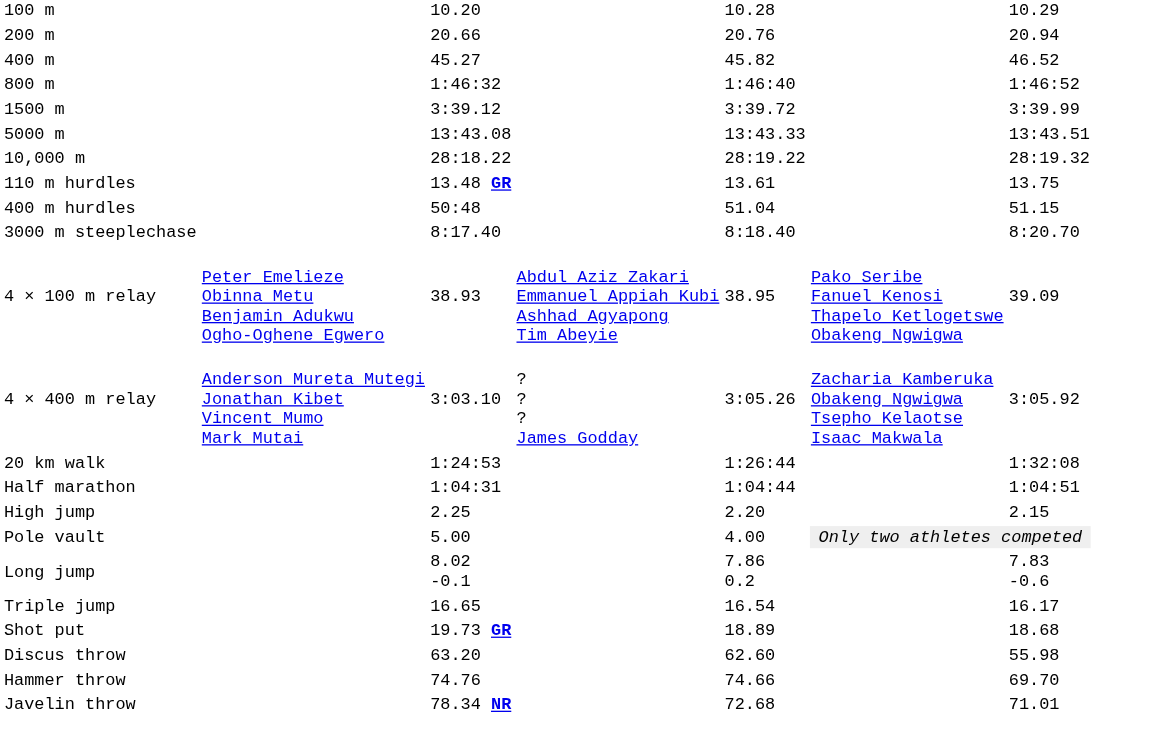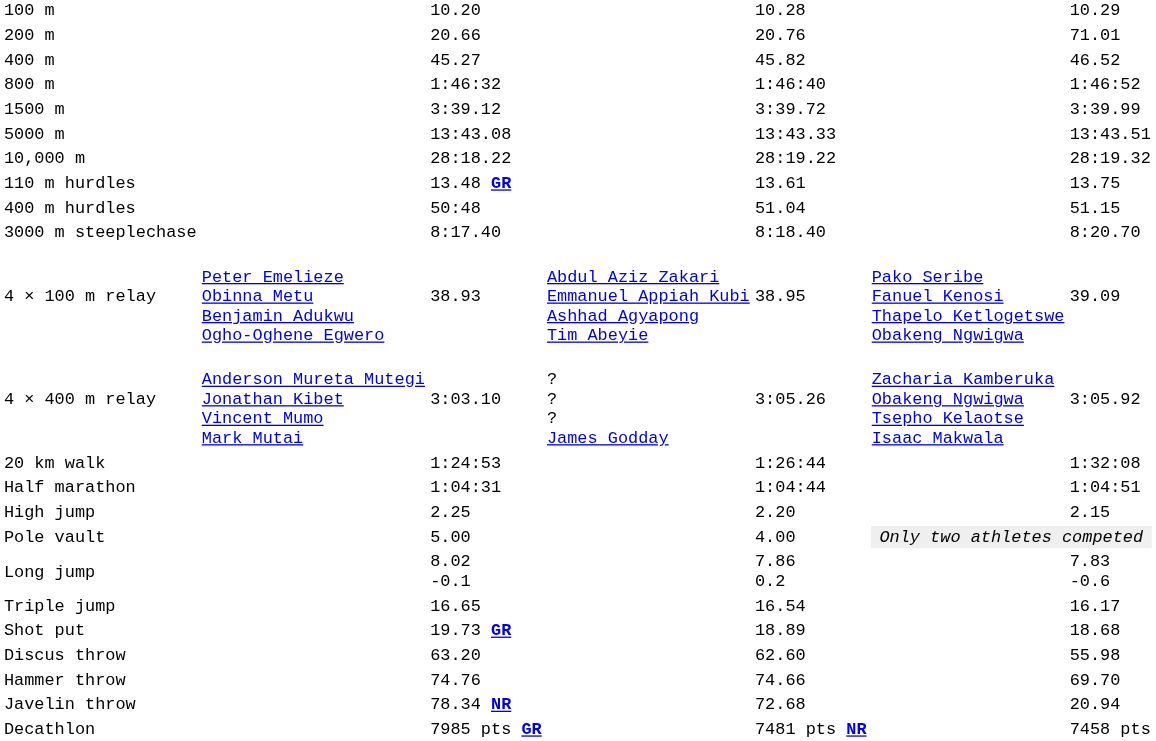 <table>
 <tr>
 <td>100 m<br></td>
 <td></td>
 <td>10.20</td>
 <td></td>
 <td>10.28</td>
 <td></td>
 <td>10.29</td>
 </tr>
 <tr>
 <td>200 m<br></td>
 <td></td>
 <td>20.66</td>
 <td></td>
 <td>20.76</td>
 <td></td>
-<td>20.94</td>
+<td>71.01</td>
 </tr>
 <tr>
 <td>400 m<br></td>
 <td></td>
 <td>45.27</td>
 <td></td>
 <td>45.82</td>
 <td></td>
 <td>46.52</td>
 </tr>
 <tr>
 <td>800 m<br></td>
 <td></td>
 <td>1:46:32</td>
 <td></td>
 <td>1:46:40</td>
 <td></td>
 <td>1:46:52</td>
 </tr>
 <tr>
 <td>1500 m<br></td>
 <td></td>
 <td>3:39.12</td>
 <td></td>
 <td>3:39.72</td>
 <td></td>
 <td>3:39.99</td>
 </tr>
 <tr>
 <td>5000 m<br></td>
 <td></td>
 <td>13:43.08</td>
 <td></td>
 <td>13:43.33</td>
 <td></td>
 <td>13:43.51</td>
 </tr>
 <tr>
 <td>10,000 m<br></td>
 <td></td>
 <td>28:18.22</td>
 <td></td>
 <td>28:19.22</td>
 <td></td>
 <td>28:19.32</td>
 </tr>
 <tr>
 <td>110 m hurdles<br></td>
 <td></td>
 <td>13.48 <strong><a href='#'>GR</a></strong></td>
 <td></td>
 <td>13.61</td>
 <td></td>
 <td>13.75</td>
 </tr>
 <tr>
 <td>400 m hurdles<br></td>
 <td></td>
 <td>50:48</td>
 <td></td>
 <td>51.04</td>
 <td></td>
 <td>51.15</td>
 </tr>
 <tr>
 <td>3000 m steeplechase<br></td>
 <td></td>
 <td>8:17.40</td>
 <td></td>
 <td>8:18.40</td>
 <td></td>
 <td>8:20.70</td>
 </tr>
 <tr>
 <td>4 × 100 m relay<br></td>
 <td><br><a href='#'>Peter Emelieze</a><br><a href='#'>Obinna Metu</a><br><a href='#'>Benjamin Adukwu</a><br><a href='#'>Ogho-Oghene Egwero</a></td>
 <td>38.93</td>
 <td><br><a href='#'>Abdul Aziz Zakari</a><br><a href='#'>Emmanuel Appiah Kubi</a><br><a href='#'>Ashhad Agyapong</a><br><a href='#'>Tim Abeyie</a></td>
 <td>38.95</td>
 <td><br><a href='#'>Pako Seribe</a><br><a href='#'>Fanuel Kenosi</a><br><a href='#'>Thapelo Ketlogetswe</a><br><a href='#'>Obakeng Ngwigwa</a></td>
 <td>39.09</td>
 </tr>
 <tr>
 <td>4 × 400 m relay<br></td>
 <td><br><a href='#'>Anderson Mureta Mutegi</a><br><a href='#'>Jonathan Kibet</a><br><a href='#'>Vincent Mumo</a><br><a href='#'>Mark Mutai</a></td>
 <td>3:03.10</td>
 <td><br>?<br>?<br>?<br><a href='#'>James Godday</a></td>
 <td>3:05.26</td>
 <td><br><a href='#'>Zacharia Kamberuka</a><br><a href='#'>Obakeng Ngwigwa</a><br><a href='#'>Tsepho Kelaotse</a><br><a href='#'>Isaac Makwala</a></td>
 <td>3:05.92</td>
 </tr>
 <tr>
 <td>20 km walk<br></td>
 <td></td>
 <td>1:24:53</td>
 <td></td>
 <td>1:26:44</td>
 <td></td>
 <td>1:32:08</td>
 </tr>
 <tr>
 <td>Half marathon<br></td>
 <td></td>
 <td>1:04:31</td>
 <td></td>
 <td>1:04:44</td>
 <td></td>
 <td>1:04:51</td>
 </tr>
 <tr>
 <td>High jump<br></td>
 <td></td>
 <td>2.25</td>
 <td></td>
 <td>2.20</td>
 <td></td>
 <td>2.15</td>
 </tr>
 <tr>
 <td>Pole vault<br></td>
 <td></td>
 <td>5.00</td>
 <td></td>
 <td>4.00</td>
 <td colspan= "2" bgcolor=#efefef align="center"><em>Only two athletes competed</em></td>
 </tr>
 <tr>
 <td>Long jump<br></td>
 <td></td>
 <td>8.02<br>-0.1</td>
 <td></td>
 <td>7.86<br>0.2</td>
 <td></td>
 <td>7.83<br>-0.6</td>
 </tr>
 <tr>
 <td>Triple jump<br></td>
 <td></td>
 <td>16.65</td>
 <td></td>
 <td>16.54</td>
 <td></td>
 <td>16.17</td>
 </tr>
 <tr>
 <td>Shot put<br></td>
 <td></td>
 <td>19.73 <strong><a href='#'>GR</a></strong></td>
 <td></td>
 <td>18.89</td>
 <td></td>
 <td>18.68</td>
 </tr>
 <tr>
 <td>Discus throw<br></td>
 <td></td>
 <td>63.20</td>
 <td></td>
 <td>62.60</td>
 <td></td>
 <td>55.98</td>
 </tr>
 <tr>
 <td>Hammer throw<br></td>
 <td></td>
 <td>74.76</td>
 <td></td>
 <td>74.66</td>
 <td></td>
 <td>69.70</td>
 </tr>
 <tr>
 <td>Javelin throw<br></td>
 <td></td>
 <td>78.34 <strong><a href='#'>NR</a></strong></td>
 <td></td>
 <td>72.68</td>
 <td></td>
-<td>71.01</td>
+<td>20.94</td>
+</tr>
+<tr>
+<td>Decathlon<br></td>
+<td></td>
+<td>7985 pts <strong><a href='#'>GR</a></strong></td>
+<td></td>
+<td>7481 pts <strong><a href='#'>NR</a></strong></td>
+<td></td>
+<td>7458 pts</td>
 </tr>
 </table>
